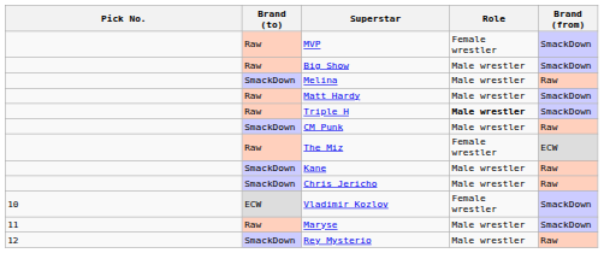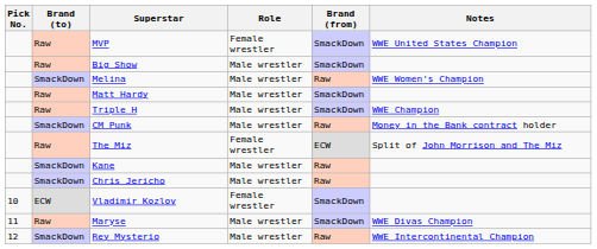 <table class="wikitable sortable" style="width: 65%">
 <tr>
 <th width=0%>Pick No.</th>
 <th width=10%>Brand (to)</th>
 <th width=25%>Superstar</th>
 <th width=15%>Role</th>
 <th width=10%>Brand (from)</th>
+<th width=40% class="unsortable">Notes</th>
 </tr>
 <tr>
 <td></td>
 <td style="background:#ffd0bd">Raw</td>
 <td><a href='#'>MVP</a></td>
 <td>Female wrestler</td>
 <td style="background:#ccf">SmackDown</td>
+<td><a href='#'>WWE United States Champion</a></td>
 </tr>
 <tr>
 <td></td>
 <td style="background:#ffd0bd">Raw</td>
 <td><a href='#'>Big Show</a></td>
 <td>Male wrestler</td>
 <td style="background:#ccf">SmackDown</td>
+<td></td>
 </tr>
 <tr>
 <td></td>
 <td style="background:#ccf">SmackDown</td>
 <td><a href='#'>Melina</a></td>
 <td>Male wrestler</td>
 <td style="background:#ffd0bd">Raw</td>
+<td><a href='#'>WWE Women's Champion</a></td>
 </tr>
 <tr>
 <td></td>
 <td style="background:#ffd0bd">Raw</td>
 <td><a href='#'>Matt Hardy</a></td>
 <td>Male wrestler</td>
 <td style="background:#ccf">SmackDown</td>
+<td></td>
 </tr>
 <tr>
 <td></td>
 <td style="background:#ffd0bd">Raw</td>
 <td><a href='#'>Triple H</a></td>
-<td><strong>Male wrestler</strong></td>
+<td>Male wrestler</td>
 <td style="background:#ccf">SmackDown</td>
+<td><a href='#'>WWE Champion</a></td>
 </tr>
 <tr>
 <td></td>
 <td style="background:#ccf">SmackDown</td>
 <td><a href='#'>CM Punk</a></td>
 <td>Male wrestler</td>
 <td style="background:#ffd0bd">Raw</td>
+<td><a href='#'>Money in the Bank contract</a> holder</td>
 </tr>
 <tr>
 <td></td>
 <td style="background:#ffd0bd">Raw</td>
 <td><a href='#'>The Miz</a></td>
 <td>Female wrestler</td>
 <td style="background:#ddd;">ECW</td>
+<td>Split of <a href='#'>John Morrison and The Miz</a></td>
 </tr>
 <tr>
 <td></td>
 <td style="background:#ccf">SmackDown</td>
 <td><a href='#'>Kane</a></td>
 <td>Male wrestler</td>
 <td style="background:#ffd0bd">Raw</td>
+<td></td>
 </tr>
 <tr>
 <td></td>
 <td style="background:#ccf">SmackDown</td>
 <td><a href='#'>Chris Jericho</a></td>
 <td>Male wrestler</td>
 <td style="background:#ffd0bd">Raw</td>
+<td></td>
 </tr>
 <tr>
 <td>10</td>
 <td style="background:#ddd;">ECW</td>
 <td><a href='#'>Vladimir Kozlov</a></td>
 <td>Female wrestler</td>
 <td style="background:#ccf">SmackDown</td>
+<td></td>
 </tr>
 <tr>
 <td>11</td>
 <td style="background:#ffd0bd">Raw</td>
 <td><a href='#'>Maryse</a></td>
 <td>Male wrestler</td>
 <td style="background:#ccf">SmackDown</td>
+<td><a href='#'>WWE Divas Champion</a></td>
 </tr>
 <tr>
 <td>12</td>
 <td style="background:#ccf">SmackDown</td>
 <td><a href='#'>Rey Mysterio</a></td>
 <td>Male wrestler</td>
 <td style="background:#ffd0bd">Raw</td>
+<td><a href='#'>WWE Intercontinental Champion</a></td>
 </tr>
 </table>
